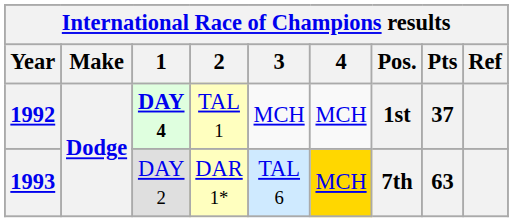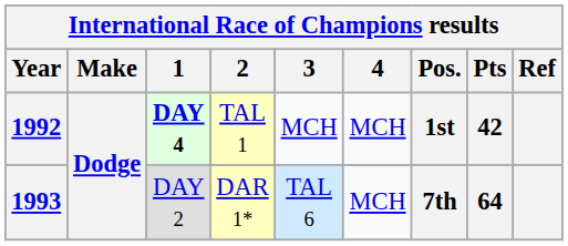 <table class="wikitable" style="text-align:center; font-size:75%">
 <tr>
 <th colspan=9><a href='#'>International Race of Champions</a> results</th>
 </tr>
 <tr>
 <th>Year</th>
 <th>Make</th>
 <th>1</th>
 <th>2</th>
 <th>3</th>
 <th>4</th>
 <th>Pos.</th>
 <th>Pts</th>
 <th>Ref</th>
 </tr>
 <tr>
 <th><a href='#'>1992</a></th>
 <th rowspan=2><a href='#'>Dodge</a></th>
 <td style="background:#DFFFDF;"><strong><a href='#'>DAY</a><br><small>4</small></strong></td>
 <td style="background:#FFFFBF;"><a href='#'>TAL</a><br><small>1</small></td>
 <td><a href='#'>MCH</a></td>
 <td><a href='#'>MCH</a></td>
 <th>1st</th>
-<th>37</th>
+<th>42</th>
 <th></th>
 </tr>
 <tr>
 <th><a href='#'>1993</a></th>
 <td style="background:#DFDFDF;"><a href='#'>DAY</a><br><small>2</small></td>
 <td style="background:#FFFFBF;"><a href='#'>DAR</a><br><small>1*</small></td>
 <td style="background:#CFEAFF;"><a href='#'>TAL</a><br><small>6</small></td>
-<td style="background: gold;"><a href='#'>MCH</a></td>
+<td><a href='#'>MCH</a></td>
 <th>7th</th>
-<th>63</th>
+<th>64</th>
 <th></th>
 </tr>
 </table>
